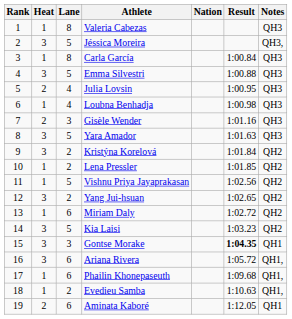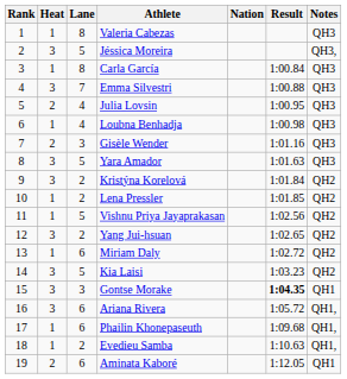 <table class="wikitable sortable" style="text-align:center">
 <tr>
 <th>Rank</th>
 <th>Heat</th>
 <th>Lane</th>
 <th>Athlete</th>
 <th>Nation</th>
 <th>Result</th>
 <th>Notes</th>
 </tr>
 <tr>
 <td>1</td>
 <td>1</td>
 <td>8</td>
 <td align=left><a href='#'>Valeria Cabezas</a></td>
 <td align=left></td>
 <td></td>
 <td>QH3</td>
 </tr>
 <tr>
 <td>2</td>
 <td>3</td>
 <td>5</td>
 <td align=left><a href='#'>Jéssica Moreira</a></td>
 <td align=left></td>
 <td></td>
 <td>QH3, </td>
 </tr>
 <tr>
 <td>3</td>
 <td>1</td>
 <td>8</td>
 <td align=left><a href='#'>Carla García</a></td>
 <td align=left></td>
 <td>1:00.84</td>
 <td>QH3</td>
 </tr>
 <tr>
 <td>4</td>
 <td>3</td>
-<td>5</td>
+<td>7</td>
 <td align=left><a href='#'>Emma Silvestri</a></td>
 <td align=left></td>
 <td>1:00.88</td>
 <td>QH3</td>
 </tr>
 <tr>
 <td>5</td>
 <td>2</td>
 <td>4</td>
 <td align=left><a href='#'>Julia Lovsin</a></td>
 <td align=left></td>
 <td>1:00.95</td>
 <td>QH3</td>
 </tr>
 <tr>
 <td>6</td>
 <td>1</td>
 <td>4</td>
 <td align=left><a href='#'>Loubna Benhadja</a></td>
 <td align=left></td>
 <td>1:00.98</td>
 <td>QH3</td>
 </tr>
 <tr>
 <td>7</td>
 <td>2</td>
 <td>3</td>
 <td align=left><a href='#'>Gisèle Wender</a></td>
 <td align=left></td>
 <td>1:01.16</td>
 <td>QH3</td>
 </tr>
 <tr>
 <td>8</td>
 <td>3</td>
 <td>5</td>
 <td align=left><a href='#'>Yara Amador</a></td>
 <td align=left></td>
 <td>1:01.63</td>
 <td>QH3</td>
 </tr>
 <tr>
 <td>9</td>
 <td>3</td>
 <td>2</td>
 <td align=left><a href='#'>Kristýna Korelová</a></td>
 <td align=left></td>
 <td>1:01.84</td>
 <td>QH2</td>
 </tr>
 <tr>
 <td>10</td>
 <td>1</td>
 <td>2</td>
 <td align=left><a href='#'>Lena Pressler</a></td>
 <td align=left></td>
 <td>1:01.85</td>
 <td>QH2</td>
 </tr>
 <tr>
 <td>11</td>
 <td>1</td>
 <td>5</td>
 <td align=left><a href='#'>Vishnu Priya Jayaprakasan</a></td>
 <td align=left></td>
 <td>1:02.56</td>
 <td>QH2</td>
 </tr>
 <tr>
 <td>12</td>
 <td>3</td>
 <td>2</td>
 <td align=left><a href='#'>Yang Jui-hsuan</a></td>
 <td align=left></td>
 <td>1:02.65</td>
 <td>QH2</td>
 </tr>
 <tr>
 <td>13</td>
 <td>1</td>
 <td>6</td>
 <td align=left><a href='#'>Miriam Daly</a></td>
 <td align=left></td>
 <td>1:02.72</td>
 <td>QH2</td>
 </tr>
 <tr>
 <td>14</td>
 <td>3</td>
 <td>5</td>
 <td align=left><a href='#'>Kia Laisi</a></td>
 <td align=left></td>
 <td>1:03.23</td>
 <td>QH2</td>
 </tr>
 <tr>
 <td>15</td>
 <td>3</td>
 <td>3</td>
 <td align=left><a href='#'>Gontse Morake</a></td>
 <td align=left></td>
 <td><strong>1:04.35</strong></td>
 <td>QH1</td>
 </tr>
 <tr>
 <td>16</td>
 <td>3</td>
 <td>6</td>
 <td align=left><a href='#'>Ariana Rivera</a></td>
 <td align=left></td>
 <td>1:05.72</td>
 <td>QH1, </td>
 </tr>
 <tr>
 <td>17</td>
 <td>1</td>
 <td>6</td>
 <td align=left><a href='#'>Phailin Khonepaseuth</a></td>
 <td align=left></td>
 <td>1:09.68</td>
 <td>QH1, </td>
 </tr>
 <tr>
 <td>18</td>
 <td>1</td>
 <td>2</td>
 <td align=left><a href='#'>Evedieu Samba</a></td>
 <td align=left></td>
 <td>1:10.63</td>
 <td>QH1, </td>
 </tr>
 <tr>
 <td>19</td>
 <td>2</td>
 <td>6</td>
 <td align=left><a href='#'>Aminata Kaboré</a></td>
 <td align=left></td>
 <td>1:12.05</td>
 <td>QH1</td>
 </tr>
 </table>
